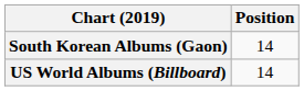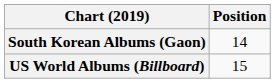 <table class="wikitable sortable plainrowheaders" style="text-align:center">
 <tr>
 <th scope="col">Chart (2019)</th>
 <th scope="col">Position</th>
 </tr>
 <tr>
 <th scope="row">South Korean Albums (Gaon)</th>
 <td>14</td>
 </tr>
 <tr>
 <th scope="row">US World Albums (<em>Billboard</em>)</th>
-<td>14</td>
+<td>15</td>
 </tr>
 </table>
